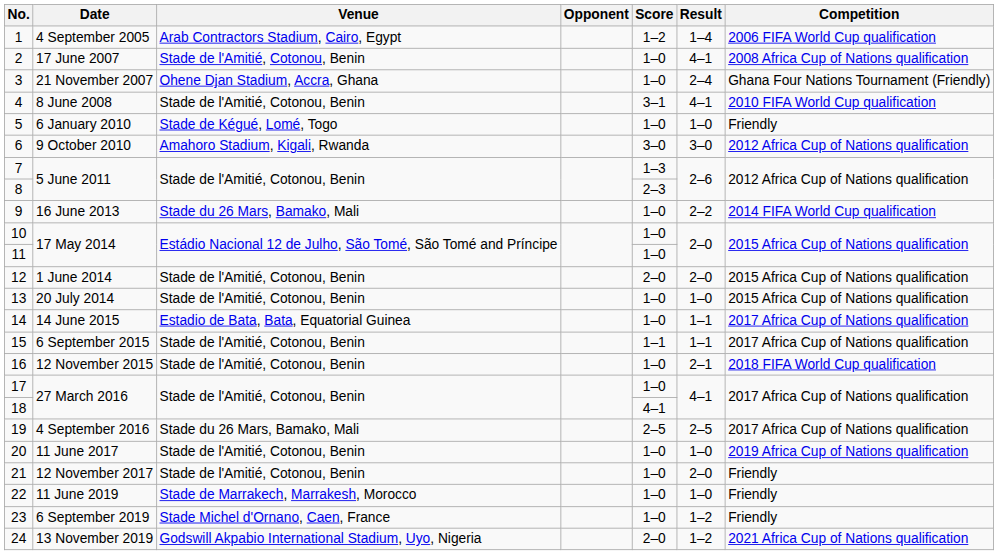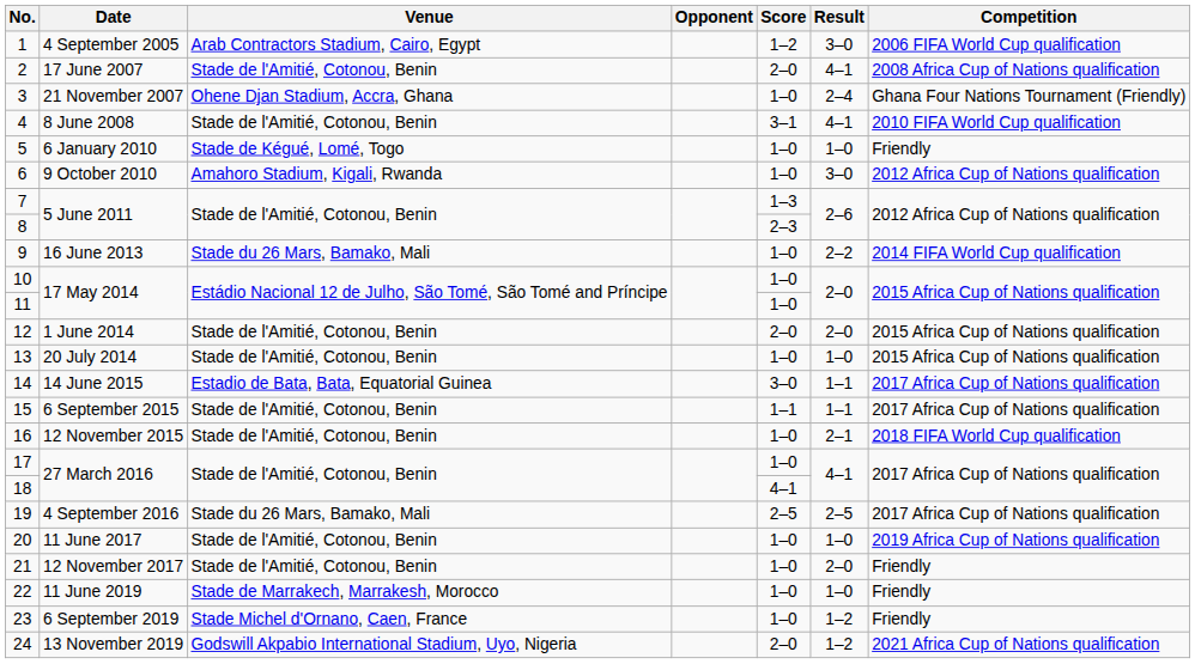 <table class="wikitable sortable">
 <tr>
 <th scope="col">No.</th>
 <th scope="col">Date</th>
 <th scope="col">Venue</th>
 <th scope="col">Opponent</th>
 <th scope="col">Score</th>
 <th scope="col">Result</th>
 <th scope="col">Competition</th>
 </tr>
 <tr>
 <td style="text-align:center">1</td>
 <td>4 September 2005</td>
 <td><a href='#'>Arab Contractors Stadium</a>, <a href='#'>Cairo</a>, Egypt</td>
 <td></td>
 <td style="text-align:center">1–2</td>
-<td style="text-align:center">1–4</td>
+<td style="text-align:center">3–0</td>
 <td><a href='#'>2006 FIFA World Cup qualification</a></td>
 </tr>
 <tr>
 <td style="text-align:center">2</td>
 <td>17 June 2007</td>
 <td><a href='#'>Stade de l'Amitié</a>, <a href='#'>Cotonou</a>, Benin</td>
 <td></td>
-<td style="text-align:center">1–0</td>
+<td style="text-align:center">2–0</td>
 <td style="text-align:center">4–1</td>
 <td><a href='#'>2008 Africa Cup of Nations qualification</a></td>
 </tr>
 <tr>
 <td style="text-align:center">3</td>
 <td>21 November 2007</td>
 <td><a href='#'>Ohene Djan Stadium</a>, <a href='#'>Accra</a>, Ghana</td>
 <td></td>
 <td style="text-align:center">1–0</td>
 <td style="text-align:center">2–4</td>
 <td>Ghana Four Nations Tournament (Friendly)</td>
 </tr>
 <tr>
 <td style="text-align:center">4</td>
 <td>8 June 2008</td>
 <td>Stade de l'Amitié, Cotonou, Benin</td>
 <td></td>
 <td style="text-align:center">3–1</td>
 <td style="text-align:center">4–1</td>
 <td><a href='#'>2010 FIFA World Cup qualification</a></td>
 </tr>
 <tr>
 <td style="text-align:center">5</td>
 <td>6 January 2010</td>
 <td><a href='#'>Stade de Kégué</a>, <a href='#'>Lomé</a>, Togo</td>
 <td></td>
 <td style="text-align:center">1–0</td>
 <td style="text-align:center">1–0</td>
 <td>Friendly</td>
 </tr>
 <tr>
 <td style="text-align:center">6</td>
 <td>9 October 2010</td>
 <td><a href='#'>Amahoro Stadium</a>, <a href='#'>Kigali</a>, Rwanda</td>
 <td></td>
-<td style="text-align:center">3–0</td>
+<td style="text-align:center">1–0</td>
 <td style="text-align:center">3–0</td>
 <td><a href='#'>2012 Africa Cup of Nations qualification</a></td>
 </tr>
 <tr>
 <td style="text-align:center">7</td>
 <td rowspan="2">5 June 2011</td>
 <td rowspan="2">Stade de l'Amitié, Cotonou, Benin</td>
 <td rowspan="2"></td>
 <td style="text-align:center">1–3</td>
 <td rowspan="2" style="text-align:center">2–6</td>
 <td rowspan="2">2012 Africa Cup of Nations qualification</td>
 </tr>
 <tr>
 <td style="text-align:center">8</td>
 <td style="text-align:center">2–3</td>
 </tr>
 <tr>
 <td style="text-align:center">9</td>
 <td>16 June 2013</td>
 <td><a href='#'>Stade du 26 Mars</a>, <a href='#'>Bamako</a>, Mali</td>
 <td></td>
 <td style="text-align:center">1–0</td>
 <td style="text-align:center">2–2</td>
 <td><a href='#'>2014 FIFA World Cup qualification</a></td>
 </tr>
 <tr>
 <td style="text-align:center">10</td>
 <td rowspan="2">17 May 2014</td>
 <td rowspan="2"><a href='#'>Estádio Nacional 12 de Julho</a>, <a href='#'>São Tomé</a>, São Tomé and Príncipe</td>
 <td rowspan="2"></td>
 <td style="text-align:center">1–0</td>
 <td rowspan="2" style="text-align:center">2–0</td>
 <td rowspan="2"><a href='#'>2015 Africa Cup of Nations qualification</a></td>
 </tr>
 <tr>
 <td style="text-align:center">11</td>
 <td style="text-align:center">1–0</td>
 </tr>
 <tr>
 <td style="text-align:center">12</td>
 <td>1 June 2014</td>
 <td>Stade de l'Amitié, Cotonou, Benin</td>
 <td></td>
 <td style="text-align:center">2–0</td>
 <td style="text-align:center">2–0</td>
 <td>2015 Africa Cup of Nations qualification</td>
 </tr>
 <tr>
 <td style="text-align:center">13</td>
 <td>20 July 2014</td>
 <td>Stade de l'Amitié, Cotonou, Benin</td>
 <td></td>
 <td style="text-align:center">1–0</td>
 <td style="text-align:center">1–0</td>
 <td>2015 Africa Cup of Nations qualification</td>
 </tr>
 <tr>
 <td style="text-align:center">14</td>
 <td>14 June 2015</td>
 <td><a href='#'>Estadio de Bata</a>, <a href='#'>Bata</a>, Equatorial Guinea</td>
 <td></td>
-<td style="text-align:center">1–0</td>
+<td style="text-align:center">3–0</td>
 <td style="text-align:center">1–1</td>
 <td><a href='#'>2017 Africa Cup of Nations qualification</a></td>
 </tr>
 <tr>
 <td style="text-align:center">15</td>
 <td>6 September 2015</td>
 <td>Stade de l'Amitié, Cotonou, Benin</td>
 <td></td>
 <td style="text-align:center">1–1</td>
 <td style="text-align:center">1–1</td>
 <td>2017 Africa Cup of Nations qualification</td>
 </tr>
 <tr>
 <td style="text-align:center">16</td>
 <td>12 November 2015</td>
 <td>Stade de l'Amitié, Cotonou, Benin</td>
 <td></td>
 <td style="text-align:center">1–0</td>
 <td style="text-align:center">2–1</td>
 <td><a href='#'>2018 FIFA World Cup qualification</a></td>
 </tr>
 <tr>
 <td style="text-align:center">17</td>
 <td rowspan="2">27 March 2016</td>
 <td rowspan="2">Stade de l'Amitié, Cotonou, Benin</td>
 <td rowspan="2"></td>
 <td style="text-align:center">1–0</td>
 <td rowspan="2" style="text-align:center">4–1</td>
 <td rowspan="2">2017 Africa Cup of Nations qualification</td>
 </tr>
 <tr>
 <td style="text-align:center">18</td>
 <td style="text-align:center">4–1</td>
 </tr>
 <tr>
 <td style="text-align:center">19</td>
 <td>4 September 2016</td>
 <td>Stade du 26 Mars, Bamako, Mali</td>
 <td></td>
 <td style="text-align:center">2–5</td>
 <td style="text-align:center">2–5</td>
 <td>2017 Africa Cup of Nations qualification</td>
 </tr>
 <tr>
 <td style="text-align:center">20</td>
 <td>11 June 2017</td>
 <td>Stade de l'Amitié, Cotonou, Benin</td>
 <td></td>
 <td style="text-align:center">1–0</td>
 <td style="text-align:center">1–0</td>
 <td><a href='#'>2019 Africa Cup of Nations qualification</a></td>
 </tr>
 <tr>
 <td style="text-align:center">21</td>
 <td>12 November 2017</td>
 <td>Stade de l'Amitié, Cotonou, Benin</td>
 <td></td>
 <td style="text-align:center">1–0</td>
 <td style="text-align:center">2–0</td>
 <td>Friendly</td>
 </tr>
 <tr>
 <td style="text-align:center">22</td>
 <td>11 June 2019</td>
 <td><a href='#'>Stade de Marrakech</a>, <a href='#'>Marrakesh</a>, Morocco</td>
 <td></td>
 <td style="text-align:center">1–0</td>
 <td style="text-align:center">1–0</td>
 <td>Friendly</td>
 </tr>
 <tr>
 <td style="text-align:center">23</td>
 <td>6 September 2019</td>
 <td><a href='#'>Stade Michel d'Ornano</a>, <a href='#'>Caen</a>, France</td>
 <td></td>
 <td style="text-align:center">1–0</td>
 <td style="text-align:center">1–2</td>
 <td>Friendly</td>
 </tr>
 <tr>
 <td style="text-align:center">24</td>
 <td>13 November 2019</td>
 <td><a href='#'>Godswill Akpabio International Stadium</a>, <a href='#'>Uyo</a>, Nigeria</td>
 <td></td>
 <td style="text-align:center">2–0</td>
 <td style="text-align:center">1–2</td>
 <td><a href='#'>2021 Africa Cup of Nations qualification</a></td>
 </tr>
 </table>
